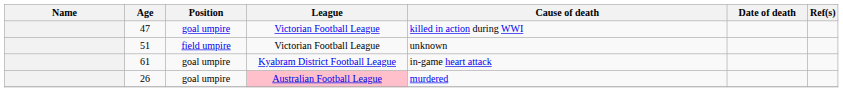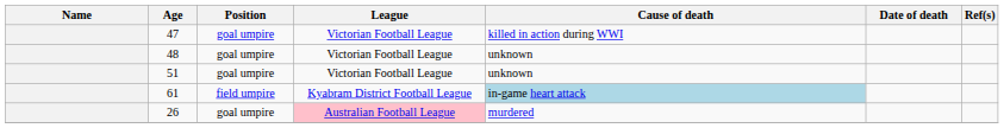 <table class="wikitable sortable plainrowheaders" style="width: 100%; font-size:95%; text-align:center;">
 <tr>
 <th scope="col" style="width: 15%;">Name</th>
 <th scope="col" style="width: 5%;">Age</th>
 <th scope="col" style="width: 10%;">Position</th>
 <th scope="col" style="width: 20%;">League</th>
 <th scope="col" style="width: 40%;">Cause of death</th>
 <th scope="col" style="width: 50%;">Date of death</th>
 <th scope="col" class=unsortable style="width: 5%;">Ref(s)</th>
 </tr>
 <tr>
 <th scope="row" style="text-align:center"></th>
 <td>47</td>
 <td><a href='#'>goal umpire</a></td>
 <td><a href='#'>Victorian Football League</a></td>
 <td style="text-align:left"><a href='#'>killed in action</a> during <a href='#'>WWI</a></td>
 <td></td>
 <td></td>
 </tr>
 <tr>
 <th scope="row" style="text-align:center"></th>
+<td>48</td>
+<td>goal umpire</td>
+<td>Victorian Football League</td>
+<td style="text-align:left">unknown</td>
+<td></td>
+<td> </td>
+</tr>
+<tr>
+<th scope="row" style="text-align:center"></th>
 <td>51</td>
-<td><a href='#'>field umpire</a></td>
+<td>goal umpire</td>
 <td>Victorian Football League</td>
 <td style="text-align:left">unknown</td>
 <td></td>
 <td></td>
 </tr>
 <tr>
 <th scope="row" style="text-align:center"></th>
 <td>61</td>
-<td>goal umpire</td>
+<td><a href='#'>field umpire</a></td>
 <td><a href='#'>Kyabram District Football League</a></td>
-<td style="text-align:left">in-game <a href='#'>heart attack</a></td>
+<td style="background: lightblue; text-align:left">in-game <a href='#'>heart attack</a></td>
 <td></td>
 <td></td>
 </tr>
 <tr>
 <th scope="row" style="text-align:center"></th>
 <td>26</td>
 <td>goal umpire</td>
 <td style="background: pink;"><a href='#'>Australian Football League</a></td>
 <td style="text-align:left"><a href='#'>murdered</a></td>
 <td></td>
 <td></td>
 </tr>
 <tr>
 </tr>
 </table>
